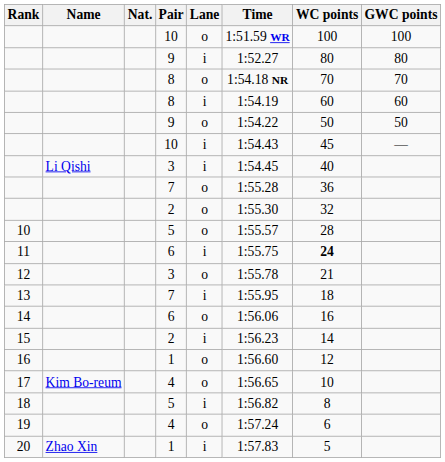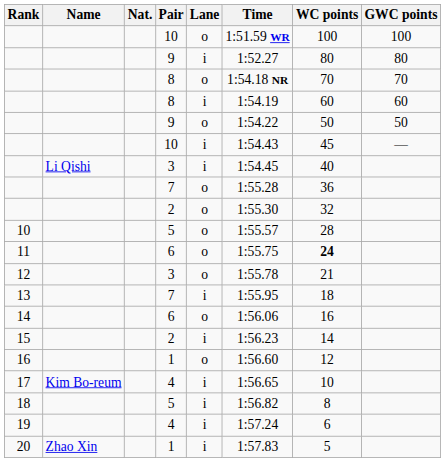 <table class="wikitable sortable" style="text-align:center">
 <tr>
 <th>Rank</th>
 <th>Name</th>
 <th>Nat.</th>
 <th>Pair</th>
 <th>Lane</th>
 <th>Time</th>
 <th>WC points</th>
 <th>GWC points</th>
 </tr>
 <tr>
 <td></td>
 <td align=left></td>
 <td></td>
 <td>10</td>
 <td>o</td>
 <td>1:51.59 <strong><small><a href='#'>WR</a></small></strong></td>
 <td>100</td>
 <td>100</td>
 </tr>
 <tr>
 <td></td>
 <td align=left></td>
 <td></td>
 <td>9</td>
 <td>i</td>
 <td>1:52.27</td>
 <td>80</td>
 <td>80</td>
 </tr>
 <tr>
 <td></td>
 <td align=left></td>
 <td></td>
 <td>8</td>
 <td>o</td>
 <td>1:54.18 <strong><small>NR</small></strong></td>
 <td>70</td>
 <td>70</td>
 </tr>
 <tr>
 <td></td>
 <td align=left></td>
 <td></td>
 <td>8</td>
 <td>i</td>
 <td>1:54.19</td>
 <td>60</td>
 <td>60</td>
 </tr>
 <tr>
 <td></td>
 <td align=left></td>
 <td></td>
 <td>9</td>
 <td>o</td>
 <td>1:54.22</td>
 <td>50</td>
 <td>50</td>
 </tr>
 <tr>
 <td></td>
 <td align=left></td>
 <td></td>
 <td>10</td>
 <td>i</td>
 <td>1:54.43</td>
 <td>45</td>
 <td>—</td>
 </tr>
 <tr>
 <td></td>
 <td align=left><a href='#'>Li Qishi</a></td>
 <td></td>
 <td>3</td>
 <td>i</td>
 <td>1:54.45</td>
 <td>40</td>
 <td></td>
 </tr>
 <tr>
 <td></td>
 <td align=left></td>
 <td></td>
 <td>7</td>
 <td>o</td>
 <td>1:55.28</td>
 <td>36</td>
 <td></td>
 </tr>
 <tr>
 <td></td>
 <td align=left></td>
 <td></td>
 <td>2</td>
 <td>o</td>
 <td>1:55.30</td>
 <td>32</td>
 <td></td>
 </tr>
 <tr>
 <td>10</td>
 <td align=left></td>
 <td></td>
 <td>5</td>
 <td>o</td>
 <td>1:55.57</td>
 <td>28</td>
 <td></td>
 </tr>
 <tr>
 <td>11</td>
 <td align=left></td>
 <td></td>
 <td>6</td>
-<td>i</td>
+<td>o</td>
 <td>1:55.75</td>
 <td><strong>24</strong></td>
 <td></td>
 </tr>
 <tr>
 <td>12</td>
 <td align=left></td>
 <td></td>
 <td>3</td>
 <td>o</td>
 <td>1:55.78</td>
 <td>21</td>
 <td></td>
 </tr>
 <tr>
 <td>13</td>
 <td align=left></td>
 <td></td>
 <td>7</td>
 <td>i</td>
 <td>1:55.95</td>
 <td>18</td>
 <td></td>
 </tr>
 <tr>
 <td>14</td>
 <td align=left></td>
 <td></td>
 <td>6</td>
 <td>o</td>
 <td>1:56.06</td>
 <td>16</td>
 <td></td>
 </tr>
 <tr>
 <td>15</td>
 <td align=left></td>
 <td></td>
 <td>2</td>
 <td>i</td>
 <td>1:56.23</td>
 <td>14</td>
 <td></td>
 </tr>
 <tr>
 <td>16</td>
 <td align=left></td>
 <td></td>
 <td>1</td>
 <td>o</td>
 <td>1:56.60</td>
 <td>12</td>
 <td></td>
 </tr>
 <tr>
 <td>17</td>
 <td align=left><a href='#'>Kim Bo-reum</a></td>
 <td></td>
 <td>4</td>
-<td>o</td>
+<td>i</td>
 <td>1:56.65</td>
 <td>10</td>
 <td></td>
 </tr>
 <tr>
 <td>18</td>
 <td align=left></td>
 <td></td>
 <td>5</td>
 <td>i</td>
 <td>1:56.82</td>
 <td>8</td>
 <td></td>
 </tr>
 <tr>
 <td>19</td>
 <td align=left></td>
 <td></td>
 <td>4</td>
-<td>o</td>
+<td>i</td>
 <td>1:57.24</td>
 <td>6</td>
 <td></td>
 </tr>
 <tr>
 <td>20</td>
 <td align=left><a href='#'>Zhao Xin</a></td>
 <td></td>
 <td>1</td>
 <td>i</td>
 <td>1:57.83</td>
 <td>5</td>
 <td></td>
 </tr>
 </table>
